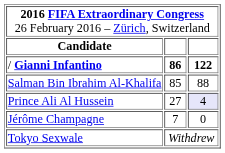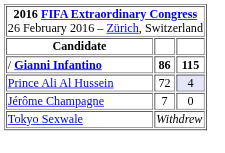 <table border=1 >
 <tr>
 <td colspan=3 align=center><strong>2016 <a href='#'>FIFA Extraordinary Congress</a></strong><br>26 February 2016 – <a href='#'>Zürich</a>, Switzerland</td>
 </tr>
 <tr>
 <th width=75%>Candidate</th>
 <th align=center></th>
 <th align=center></th>
 </tr>
 <tr>
 <td>/ <strong><a href='#'>Gianni Infantino</a></strong></td>
 <td align="center"><strong>86</strong></td>
-<td align="center"><strong>122</strong></td>
-</tr>
-<tr>
-<td> <a href='#'>Salman Bin Ibrahim Al-Khalifa</a></td>
-<td align="center">85</td>
-<td align="center">88</td>
+<td align="center"><strong>115</strong></td>
 </tr>
 <tr>
 <td> <a href='#'>Prince Ali Al Hussein</a></td>
-<td align="center">27</td>
+<td align="center">72</td>
 <td align="center" style="background: lavender;">4</td>
 </tr>
 <tr>
 <td> <a href='#'>Jérôme Champagne</a></td>
 <td align="center">7</td>
 <td align="center">0</td>
 </tr>
 <tr>
 <td> <a href='#'>Tokyo Sexwale</a></td>
 <td align="center" colspan=2><em>Withdrew</em></td>
 </tr>
 </table>
